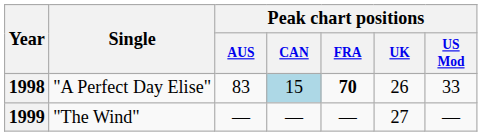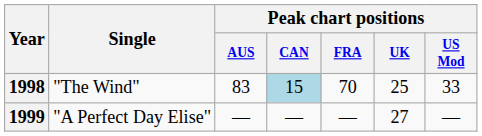 <table class="wikitable plainrowheaders" style="text-align:left;">
 <tr>
 <th scope="col" rowspan="2">Year</th>
 <th scope="col" rowspan="2">Single</th>
 <th scope="col" colspan="5" style="width:14em;">Peak chart positions</th>
 </tr>
 <tr>
 <th scope="col" style="width:2em;font-size:75%;"><a href='#'>AUS</a></th>
 <th scope="col" style="width:2em;font-size:75%;"><a href='#'>CAN</a><br></th>
 <th scope="col" style="width:2em;font-size:75%;"><a href='#'>FRA</a><br></th>
 <th scope="col" style="width:2em;font-size:75%;"><a href='#'>UK</a><br></th>
 <th scope="col" style="width:2em;font-size:75%;"><a href='#'>US Mod</a><br></th>
 </tr>
 <tr>
 <th scope="row">1998</th>
-<td>"A Perfect Day Elise"</td>
+<td>"The Wind"</td>
 <td style="text-align:center;">83</td>
 <td style="background: lightblue; text-align:center;">15</td>
-<td style="text-align:center;"><strong>70</strong></td>
-<td style="text-align:center;">26</td>
+<td style="text-align:center;">70</td>
+<td style="text-align:center;">25</td>
 <td style="text-align:center;">33</td>
 </tr>
 <tr>
 <th scope="row">1999</th>
-<td>"The Wind"</td>
+<td>"A Perfect Day Elise"</td>
 <td style="text-align:center;">—</td>
 <td style="text-align:center;">—</td>
 <td style="text-align:center;">—</td>
 <td style="text-align:center;">27</td>
 <td style="text-align:center;">—</td>
 </tr>
 </table>
